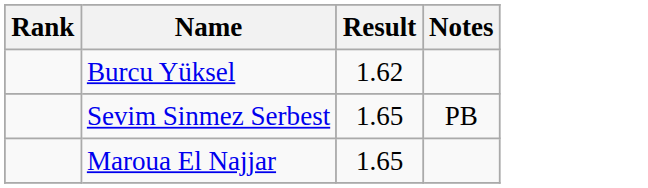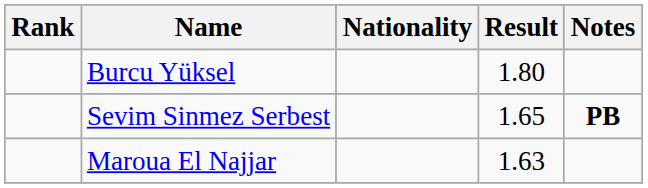 <table class="wikitable sortable" style="text-align:center;font-size:95%">
 <tr>
 <th>Rank</th>
 <th>Name</th>
+<th>Nationality</th>
 <th>Result</th>
 <th>Notes</th>
 </tr>
 <tr>
 <td></td>
 <td align=left><a href='#'>Burcu Yüksel</a></td>
-<td>1.62</td>
+<td align=left></td>
+<td>1.80</td>
 <td></td>
 </tr>
 <tr>
 <td></td>
 <td align=left><a href='#'>Sevim Sinmez Serbest</a></td>
+<td align=left></td>
 <td>1.65</td>
-<td>PB</td>
+<td><strong>PB</strong></td>
 </tr>
 <tr>
 <td></td>
 <td align=left><a href='#'>Maroua El Najjar</a></td>
-<td>1.65</td>
+<td align=left></td>
+<td>1.63</td>
 <td></td>
 </tr>
 </table>
